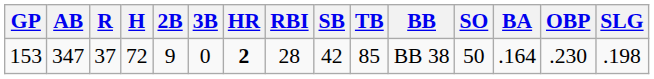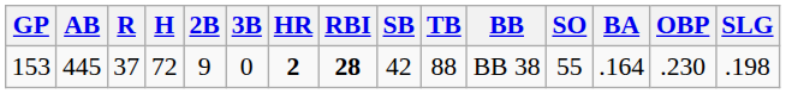 <table class="wikitable">
 <tr>
 <th><a href='#'>GP</a></th>
 <th><a href='#'>AB</a></th>
 <th><a href='#'>R</a></th>
 <th><a href='#'>H</a></th>
 <th><a href='#'>2B</a></th>
 <th><a href='#'>3B</a></th>
 <th><a href='#'>HR</a></th>
 <th><a href='#'>RBI</a></th>
 <th><a href='#'>SB</a></th>
 <th><a href='#'>TB</a></th>
 <th><a href='#'>BB</a></th>
 <th><a href='#'>SO</a></th>
 <th><a href='#'>BA</a></th>
 <th><a href='#'>OBP</a></th>
 <th><a href='#'>SLG</a></th>
 </tr>
 <tr align=center>
 <td>153</td>
-<td>347</td>
+<td>445</td>
 <td>37</td>
 <td>72</td>
 <td>9</td>
 <td>0</td>
 <td><strong>2</strong></td>
-<td>28</td>
+<td><strong>28</strong></td>
 <td>42</td>
-<td>85</td>
+<td>88</td>
 <td>BB 38</td>
-<td>50</td>
+<td>55</td>
 <td>.164</td>
 <td>.230</td>
 <td>.198</td>
 </tr>
 </table>
